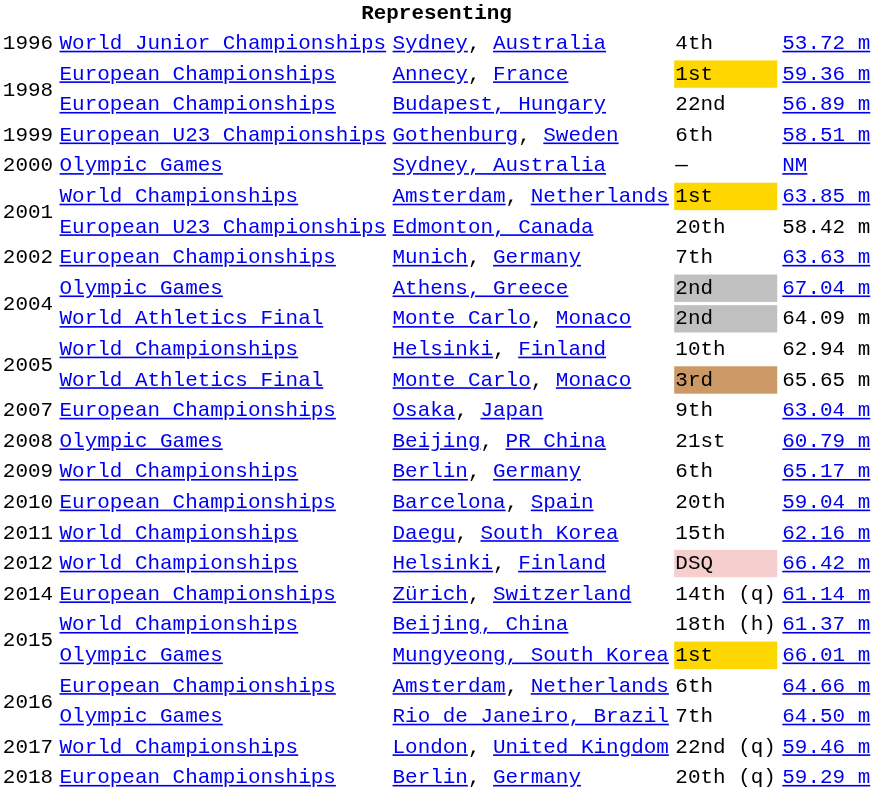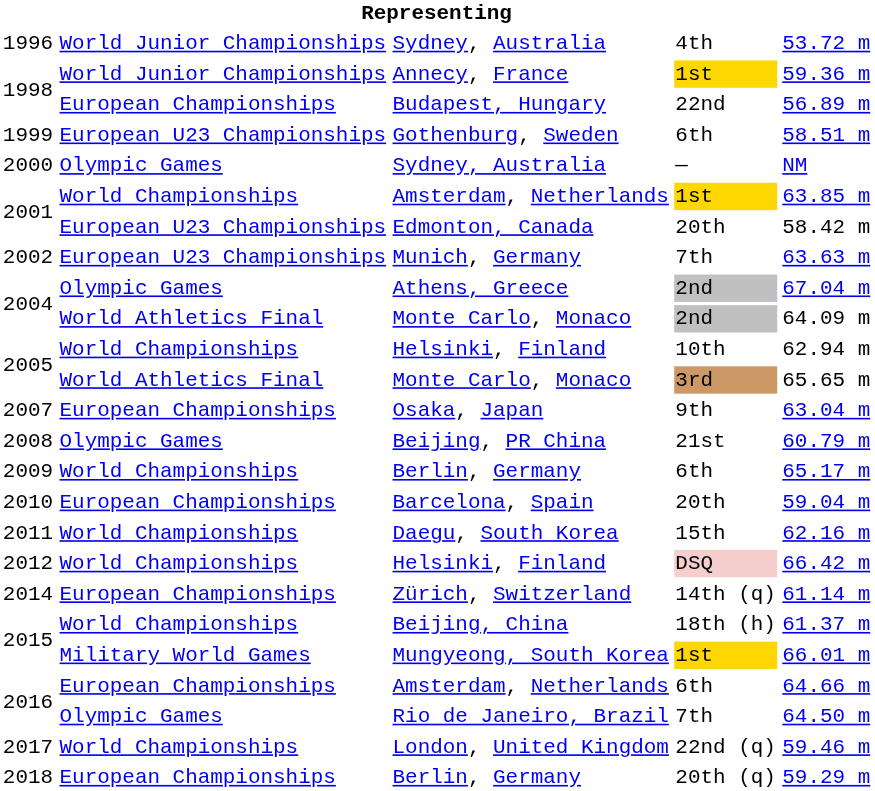 <table>
 <tr>
 <th colspan="6">Representing </th>
 </tr>
 <tr>
 <td>1996</td>
 <td><a href='#'>World Junior Championships</a></td>
 <td><a href='#'>Sydney</a>, <a href='#'>Australia</a></td>
 <td>4th</td>
 <td><a href='#'>53.72 m</a></td>
 </tr>
 <tr>
 <td rowspan=2>1998</td>
-<td><a href='#'>European Championships</a></td>
+<td><a href='#'>World Junior Championships</a></td>
 <td><a href='#'>Annecy</a>, <a href='#'>France</a></td>
 <td bgcolor="gold">1st</td>
 <td><a href='#'>59.36 m</a></td>
 </tr>
 <tr>
 <td><a href='#'>European Championships</a></td>
 <td><a href='#'>Budapest, Hungary</a></td>
 <td>22nd</td>
 <td><a href='#'>56.89 m</a></td>
 </tr>
 <tr>
 <td>1999</td>
 <td><a href='#'>European U23 Championships</a></td>
 <td><a href='#'>Gothenburg</a>, <a href='#'>Sweden</a></td>
 <td>6th</td>
 <td><a href='#'>58.51 m</a></td>
 </tr>
 <tr>
 <td>2000</td>
 <td><a href='#'>Olympic Games</a></td>
 <td><a href='#'>Sydney, Australia</a></td>
 <td>—</td>
 <td><a href='#'>NM</a></td>
 </tr>
 <tr>
 <td rowspan=2>2001</td>
 <td><a href='#'>World Championships</a></td>
 <td><a href='#'>Amsterdam</a>, <a href='#'>Netherlands</a></td>
 <td bgcolor=gold>1st</td>
 <td><a href='#'>63.85 m</a></td>
 </tr>
 <tr>
 <td><a href='#'>European U23 Championships</a></td>
 <td><a href='#'>Edmonton, Canada</a></td>
 <td>20th</td>
 <td>58.42 m</td>
 </tr>
 <tr>
 <td>2002</td>
-<td><a href='#'>European Championships</a></td>
+<td><a href='#'>European U23 Championships</a></td>
 <td><a href='#'>Munich</a>, <a href='#'>Germany</a></td>
 <td>7th</td>
 <td><a href='#'>63.63 m</a></td>
 </tr>
 <tr>
 <td rowspan=2>2004</td>
 <td><a href='#'>Olympic Games</a></td>
 <td><a href='#'>Athens, Greece</a></td>
 <td bgcolor="silver">2nd</td>
 <td><a href='#'>67.04 m</a></td>
 </tr>
 <tr>
 <td><a href='#'>World Athletics Final</a></td>
 <td><a href='#'>Monte Carlo</a>, <a href='#'>Monaco</a></td>
 <td bgcolor="silver">2nd</td>
 <td>64.09 m</td>
 </tr>
 <tr>
 <td rowspan=2>2005</td>
 <td><a href='#'>World Championships</a></td>
 <td><a href='#'>Helsinki</a>, <a href='#'>Finland</a></td>
 <td>10th</td>
 <td>62.94 m</td>
 </tr>
 <tr>
 <td><a href='#'>World Athletics Final</a></td>
 <td><a href='#'>Monte Carlo</a>, <a href='#'>Monaco</a></td>
 <td bgcolor="CC9966">3rd</td>
 <td>65.65 m</td>
 </tr>
 <tr>
 <td>2007</td>
 <td><a href='#'>European Championships</a></td>
 <td><a href='#'>Osaka</a>, <a href='#'>Japan</a></td>
 <td>9th</td>
 <td><a href='#'>63.04 m</a></td>
 </tr>
 <tr>
 <td>2008</td>
 <td><a href='#'>Olympic Games</a></td>
 <td><a href='#'>Beijing</a>, <a href='#'>PR China</a></td>
 <td>21st</td>
 <td><a href='#'>60.79 m</a></td>
 </tr>
 <tr>
 <td>2009</td>
 <td><a href='#'>World Championships</a></td>
 <td><a href='#'>Berlin</a>, <a href='#'>Germany</a></td>
 <td>6th</td>
 <td><a href='#'>65.17 m</a></td>
 </tr>
 <tr>
 <td>2010</td>
 <td><a href='#'>European Championships</a></td>
 <td><a href='#'>Barcelona</a>, <a href='#'>Spain</a></td>
 <td>20th</td>
 <td><a href='#'>59.04 m</a></td>
 </tr>
 <tr>
 <td>2011</td>
 <td><a href='#'>World Championships</a></td>
 <td><a href='#'>Daegu</a>, <a href='#'>South Korea</a></td>
 <td>15th</td>
 <td><a href='#'>62.16 m</a></td>
 </tr>
 <tr>
 <td>2012</td>
 <td><a href='#'>World Championships</a></td>
 <td><a href='#'>Helsinki</a>, <a href='#'>Finland</a></td>
 <td bgcolor=#F6CECE>DSQ</td>
 <td><a href='#'>66.42 m</a></td>
 </tr>
 <tr>
 <td>2014</td>
 <td><a href='#'>European Championships</a></td>
 <td><a href='#'>Zürich</a>, <a href='#'>Switzerland</a></td>
 <td>14th (q)</td>
 <td><a href='#'>61.14 m</a></td>
 </tr>
 <tr>
 <td rowspan=2>2015</td>
 <td><a href='#'>World Championships</a></td>
 <td><a href='#'>Beijing, China</a></td>
 <td>18th (h)</td>
 <td><a href='#'>61.37 m</a></td>
 </tr>
 <tr>
-<td><a href='#'>Olympic Games</a></td>
+<td><a href='#'> Military World Games</a></td>
 <td><a href='#'>Mungyeong, South Korea</a></td>
 <td bgcolor=gold>1st</td>
 <td><a href='#'>66.01 m</a></td>
 </tr>
 <tr>
 <td rowspan=2>2016</td>
 <td><a href='#'>European Championships</a></td>
 <td><a href='#'>Amsterdam</a>, <a href='#'>Netherlands</a></td>
 <td>6th</td>
 <td><a href='#'>64.66 m</a></td>
 </tr>
 <tr>
 <td><a href='#'>Olympic Games</a></td>
 <td><a href='#'>Rio de Janeiro, Brazil</a></td>
 <td>7th</td>
 <td><a href='#'>64.50 m</a></td>
 </tr>
 <tr>
 <td>2017</td>
 <td><a href='#'>World Championships</a></td>
 <td><a href='#'>London</a>, <a href='#'>United Kingdom</a></td>
 <td>22nd (q)</td>
 <td><a href='#'>59.46 m</a></td>
 </tr>
 <tr>
 <td>2018</td>
 <td><a href='#'>European Championships</a></td>
 <td><a href='#'>Berlin</a>, <a href='#'>Germany</a></td>
 <td>20th (q)</td>
 <td><a href='#'>59.29 m</a></td>
 </tr>
 </table>
